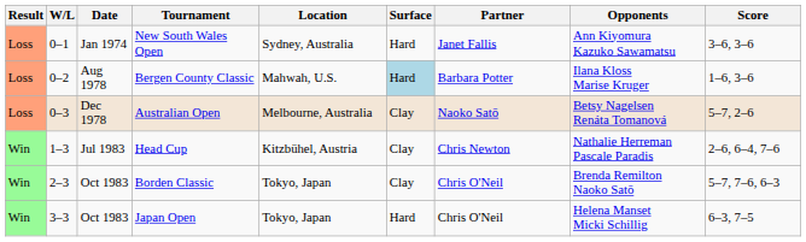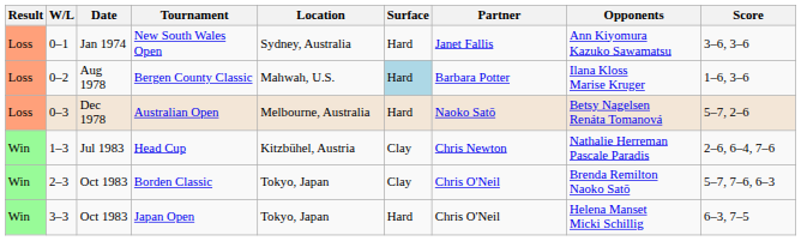 <table class="sortable wikitable">
 <tr>
 <th style="width:40px">Result</th>
 <th style="width:30px" class="unsortable">W/L</th>
 <th style="width:60px">Date</th>
 <th style="width:150px">Tournament</th>
 <th style="width:150px">Location</th>
 <th style="width:50px">Surface</th>
 <th style="width:160px">Partner</th>
 <th style="width:160px">Opponents</th>
 <th style="width:110px" class="unsortable">Score</th>
 </tr>
 <tr>
 <td style="background:#ffa07a;">Loss</td>
 <td>0–1</td>
 <td>Jan 1974</td>
 <td><a href='#'>New South Wales Open</a></td>
 <td>Sydney, Australia</td>
 <td>Hard</td>
 <td> <a href='#'>Janet Fallis</a></td>
 <td> <a href='#'>Ann Kiyomura</a><br> <a href='#'>Kazuko Sawamatsu</a></td>
 <td>3–6, 3–6</td>
 </tr>
 <tr>
 <td style="background:#ffa07a;">Loss</td>
 <td>0–2</td>
 <td>Aug 1978</td>
 <td><a href='#'>Bergen County Classic</a></td>
 <td>Mahwah, U.S.</td>
 <td style="background: lightblue;">Hard</td>
 <td> <a href='#'>Barbara Potter</a></td>
 <td> <a href='#'>Ilana Kloss</a><br> <a href='#'>Marise Kruger</a></td>
 <td>1–6, 3–6</td>
 </tr>
 <tr style="background:#f3e6d7;">
 <td style="background:#ffa07a;">Loss</td>
 <td>0–3</td>
 <td>Dec 1978</td>
 <td><a href='#'>Australian Open</a></td>
 <td>Melbourne, Australia</td>
-<td>Clay</td>
+<td>Hard</td>
 <td> <a href='#'>Naoko Satō</a></td>
 <td> <a href='#'>Betsy Nagelsen</a><br> <a href='#'>Renáta Tomanová</a></td>
 <td>5–7, 2–6</td>
 </tr>
 <tr>
 <td style="background:#98fb98;">Win</td>
 <td>1–3</td>
 <td>Jul 1983</td>
 <td><a href='#'>Head Cup</a></td>
 <td>Kitzbühel, Austria</td>
 <td>Clay</td>
 <td> <a href='#'>Chris Newton</a></td>
 <td> <a href='#'>Nathalie Herreman</a><br> <a href='#'>Pascale Paradis</a></td>
 <td>2–6, 6–4, 7–6</td>
 </tr>
 <tr>
 <td style="background:#98fb98;">Win</td>
 <td>2–3</td>
 <td>Oct 1983</td>
 <td><a href='#'>Borden Classic</a></td>
 <td>Tokyo, Japan</td>
 <td>Clay</td>
 <td> <a href='#'>Chris O'Neil</a></td>
 <td> <a href='#'>Brenda Remilton</a><br> <a href='#'>Naoko Satō</a></td>
 <td>5–7, 7–6, 6–3</td>
 </tr>
 <tr>
 <td style="background:#98fb98;">Win</td>
 <td>3–3</td>
 <td>Oct 1983</td>
 <td><a href='#'>Japan Open</a></td>
 <td>Tokyo, Japan</td>
 <td>Hard</td>
 <td> Chris O'Neil</td>
 <td> <a href='#'>Helena Manset</a><br> <a href='#'>Micki Schillig</a></td>
 <td>6–3, 7–5</td>
 </tr>
 </table>
